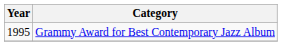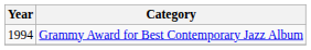 <table class="wikitable">
 <tr>
 <th align="left">Year</th>
 <th align="left">Category</th>
 </tr>
 <tr>
-<td align="left">1995</td>
+<td align="left">1994</td>
 <td align="left"><a href='#'>Grammy Award for Best Contemporary Jazz Album</a></td>
 </tr>
 <tr>
 </tr>
 </table>
